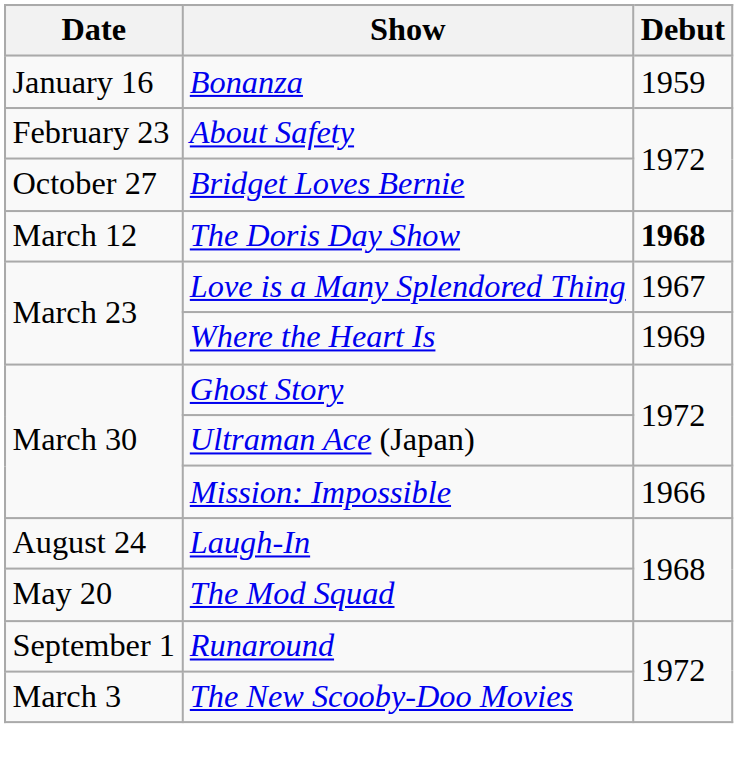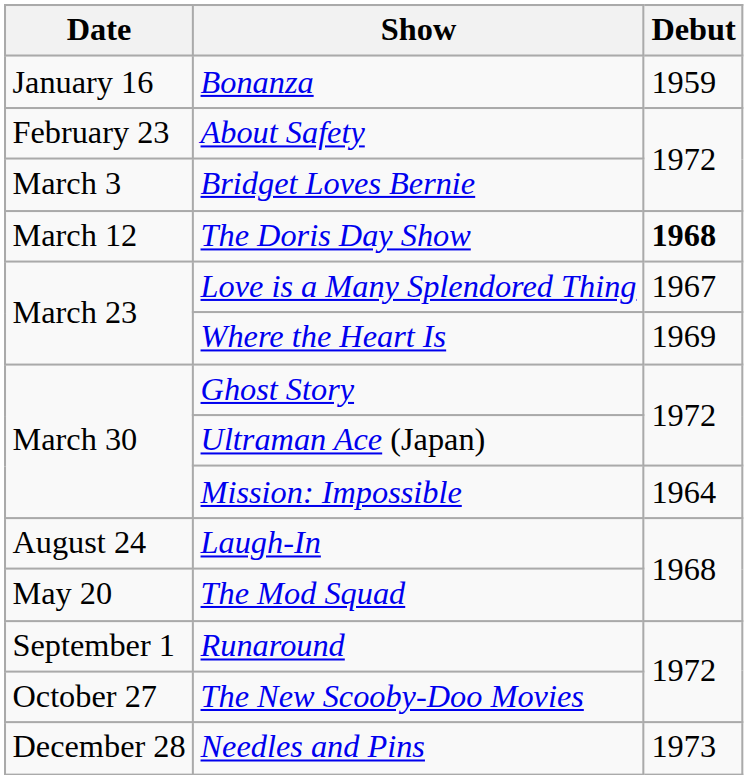 <table class="wikitable">
 <tr>
 <th>Date</th>
 <th>Show</th>
 <th>Debut</th>
 </tr>
 <tr>
 <td>January 16</td>
 <td><em><a href='#'>Bonanza</a></em></td>
 <td>1959</td>
 </tr>
 <tr>
 <td>February 23</td>
 <td><em><a href='#'>About Safety</a></em></td>
 <td rowspan="2">1972</td>
 </tr>
 <tr>
-<td>October 27</td>
+<td>March 3</td>
 <td><em><a href='#'>Bridget Loves Bernie</a></em></td>
 </tr>
 <tr>
 <td>March 12</td>
 <td><em><a href='#'>The Doris Day Show</a></em></td>
 <td><strong>1968</strong></td>
 </tr>
 <tr>
 <td rowspan="2">March 23</td>
 <td><em><a href='#'>Love is a Many Splendored Thing</a></em></td>
 <td>1967</td>
 </tr>
 <tr>
 <td><em><a href='#'>Where the Heart Is</a></em></td>
 <td>1969</td>
 </tr>
 <tr>
 <td rowspan="3">March 30</td>
 <td><em><a href='#'>Ghost Story</a></em></td>
 <td rowspan="2">1972</td>
 </tr>
 <tr>
 <td><em><a href='#'>Ultraman Ace</a></em> (Japan)</td>
 </tr>
 <tr>
 <td><em><a href='#'>Mission: Impossible</a></em></td>
-<td>1966</td>
+<td>1964</td>
 </tr>
 <tr>
 <td>August 24</td>
 <td><em><a href='#'>Laugh-In</a></em></td>
 <td rowspan="2">1968</td>
 </tr>
 <tr>
 <td>May 20</td>
 <td><em><a href='#'>The Mod Squad</a></em></td>
 </tr>
 <tr>
 <td>September 1</td>
 <td><em><a href='#'>Runaround</a></em></td>
 <td rowspan="2">1972</td>
 </tr>
 <tr>
-<td>March 3</td>
+<td>October 27</td>
 <td><em><a href='#'>The New Scooby-Doo Movies</a></em></td>
 </tr>
+<tr>
+<td>December 28</td>
+<td><em><a href='#'>Needles and Pins</a></em></td>
+<td>1973</td>
+</tr>
 </table>
